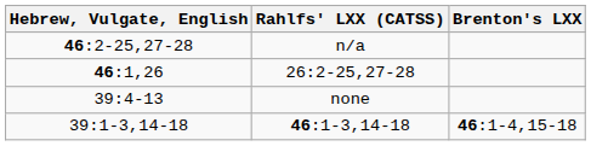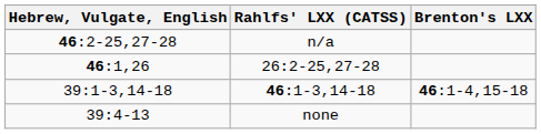 <table class=wikitable>
 <tr>
 <th>Hebrew, Vulgate, English</th>
 <th>Rahlfs' LXX (CATSS)</th>
 <th>Brenton's LXX</th>
 </tr>
 <tr>
 <td align=center><strong>46</strong>:2-25,27-28</td>
 <td align=center>n/a</td>
 <td></td>
 </tr>
 <tr>
 <td align=center><strong>46</strong>:1,26</td>
 <td align=center>26:2-25,27-28</td>
 <td></td>
 </tr>
 <tr>
+<td align=center>39:1-3,14-18</td>
+<td align=center><strong>46</strong>:1-3,14-18</td>
+<td align=center><strong>46</strong>:1-4,15-18</td>
+</tr>
+<tr>
 <td align=center>39:4-13</td>
 <td align=center>none</td>
 <td></td>
 </tr>
-<tr>
-<td align=center>39:1-3,14-18</td>
-<td align=center><strong>46</strong>:1-3,14-18</td>
-<td align=center><strong>46</strong>:1-4,15-18</td>
-</tr>
 </table>
